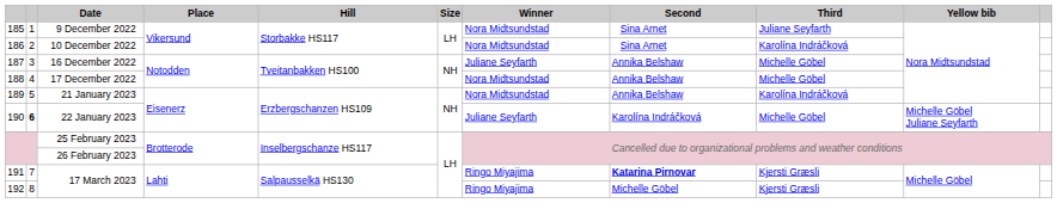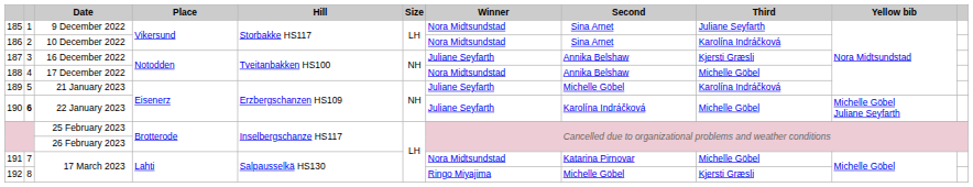 <table class="wikitable plainrowheaders" style="background:#fff; font-size:86%; line-height:16px; border:grey solid 1px; border-collapse:collapse;">
 <tr>
 <th scope="col" style="background:#ccc; width=30 px;"></th>
 <th scope="col" style="background:#ccc; width=45 px;"></th>
 <th scope="col" style="background:#ccc; width:140px;">Date</th>
 <th scope="col" style="background:#ccc; width:150px;">Place</th>
 <th scope="col" style="background:#ccc; width:240px;">Hill</th>
 <th scope="col" style="background:#ccc; width:20px;">Size</th>
 <th scope="col" style="background:#ccc; width:195px;">Winner</th>
 <th scope="col" style="background:#ccc; width:195px;">Second</th>
 <th scope="col" style="background:#ccc; width:195px;">Third</th>
 <th scope="col" style="background:#ccc; width:180px;">Yellow bib</th>
 <th scope="col" style="background:#ccc; width:10px;"></th>
 </tr>
 <tr>
 <td align="center">185</td>
 <td align="center">1</td>
 <td align="right">9 December 2022  </td>
 <td rowspan=2> <a href='#'>Vikersund</a></td>
 <td rowspan=2><a href='#'>Storbakke</a> HS117</td>
 <td rowspan=2 align="center">LH</td>
 <td> <a href='#'>Nora Midtsundstad</a></td>
 <td>   <a href='#'>Sina Arnet</a></td>
 <td> <a href='#'>Juliane Seyfarth</a></td>
 <td rowspan=5> <a href='#'>Nora Midtsundstad</a></td>
 <td></td>
 </tr>
 <tr>
 <td align="center">186</td>
 <td align="center">2</td>
 <td align="right">10 December 2022  </td>
 <td> <a href='#'>Nora Midtsundstad</a></td>
 <td>   <a href='#'>Sina Arnet</a></td>
 <td> <a href='#'>Karolína Indráčková</a></td>
 <td></td>
 </tr>
 <tr>
 <td align="center">187</td>
 <td align="center">3</td>
 <td align="right">16 December 2022  </td>
 <td rowspan=2> <a href='#'>Notodden</a></td>
 <td rowspan=2><a href='#'>Tveitanbakken</a> HS100</td>
 <td rowspan=2 align="center">NH</td>
 <td> <a href='#'>Juliane Seyfarth</a></td>
 <td> <a href='#'>Annika Belshaw</a></td>
-<td> <a href='#'>Michelle Göbel</a></td>
+<td> <a href='#'>Kjersti Græsli</a></td>
 <td></td>
 </tr>
 <tr>
 <td align="center">188</td>
 <td align="center">4</td>
 <td align="right">17 December 2022  </td>
 <td> <a href='#'>Nora Midtsundstad</a></td>
 <td> <a href='#'>Annika Belshaw</a></td>
 <td> <a href='#'>Michelle Göbel</a></td>
 <td></td>
 </tr>
 <tr>
 <td align="center">189</td>
 <td align="center">5</td>
 <td align="right">21 January 2023  </td>
 <td rowspan=2> <a href='#'>Eisenerz</a></td>
 <td rowspan=2><a href='#'>Erzbergschanzen</a> HS109</td>
 <td rowspan=2 align="center">NH</td>
-<td> <a href='#'>Nora Midtsundstad</a></td>
-<td> <a href='#'>Annika Belshaw</a></td>
+<td> <a href='#'>Juliane Seyfarth</a></td>
+<td> <a href='#'>Michelle Göbel</a></td>
 <td> <a href='#'>Karolína Indráčková</a></td>
 <td></td>
 </tr>
 <tr>
 <td align="center">190</td>
 <td align="center"><strong>6</strong></td>
 <td align="right">22 January 2023  </td>
 <td> <a href='#'>Juliane Seyfarth</a></td>
 <td> <a href='#'>Karolína Indráčková</a></td>
 <td> <a href='#'>Michelle Göbel</a></td>
 <td> <a href='#'>Michelle Göbel</a><br> <a href='#'>Juliane Seyfarth</a></td>
 <td></td>
 </tr>
 <tr>
 <td rowspan=2 colspan=2 align="center" bgcolor="EDCCD5"></td>
 <td align="right">25 February 2023  </td>
 <td rowspan=2> <a href='#'>Brotterode</a></td>
 <td rowspan=2><a href='#'>Inselbergschanze</a> HS117</td>
 <td rowspan=4 align="center">LH</td>
 <td align="center" colspan="5" rowspan="2" bgcolor="EDCCD5" style=color:#696969><em>Cancelled due to organizational problems and weather conditions</em></td>
 </tr>
 <tr>
 <td align="right">26 February 2023  </td>
 </tr>
 <tr>
 <td align="center">191</td>
 <td align="center">7</td>
 <td rowspan=2 align="right">17 March 2023  </td>
 <td rowspan=2> <a href='#'>Lahti</a></td>
 <td rowspan=2><a href='#'>Salpausselkä</a> HS130</td>
-<td> <a href='#'>Ringo Miyajima</a></td>
-<td><strong> <a href='#'>Katarina Pirnovar</a></strong></td>
-<td> <a href='#'>Kjersti Græsli</a></td>
+<td> <a href='#'>Nora Midtsundstad</a></td>
+<td> <a href='#'>Katarina Pirnovar</a></td>
+<td> <a href='#'>Michelle Göbel</a></td>
 <td rowspan=2> <a href='#'>Michelle Göbel</a></td>
 <td></td>
 </tr>
 <tr>
 <td align="center">192</td>
 <td align="center">8</td>
 <td> <a href='#'>Ringo Miyajima</a></td>
 <td> <a href='#'>Michelle Göbel</a></td>
 <td> <a href='#'>Kjersti Græsli</a></td>
 <td></td>
 </tr>
 </table>
